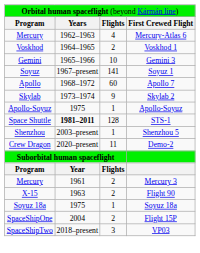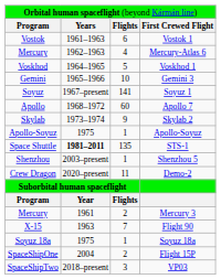 <table class=wikitable style="text-align:center; font-size:11px; float:right; clear:right; margin:2px">
 <tr bgcolor= style="font-size: smaller;">
 <td colspan="4" style="text-align:center;"><strong>Orbital human spaceflight</strong> (beyond <a href='#'>Kármán line</a>)</td>
 </tr>
 <tr>
 <th>Program</th>
 <th>Years</th>
 <th>Flights</th>
 <th>First Crewed Flight</th>
 </tr>
 <tr>
+<td><a href='#'>Vostok</a></td>
+<td>1961–1963</td>
+<td>6</td>
+<td><a href='#'>Vostok 1</a></td>
+</tr>
+<tr>
 <td><a href='#'>Mercury</a></td>
 <td>1962–1963</td>
 <td>4</td>
 <td><a href='#'>Mercury-Atlas 6</a></td>
 </tr>
 <tr>
 <td><a href='#'>Voskhod</a></td>
 <td>1964–1965</td>
-<td>2</td>
+<td>5</td>
 <td><a href='#'>Voskhod 1</a></td>
 </tr>
 <tr>
 <td><a href='#'>Gemini</a></td>
 <td>1965–1966</td>
 <td>10</td>
 <td><a href='#'>Gemini 3</a></td>
 </tr>
 <tr>
 <td><a href='#'>Soyuz</a></td>
 <td>1967–present</td>
 <td>141</td>
 <td><a href='#'>Soyuz 1</a></td>
 </tr>
 <tr>
 <td><a href='#'>Apollo</a></td>
 <td>1968–1972</td>
 <td>60</td>
 <td><a href='#'>Apollo 7</a></td>
 </tr>
 <tr>
 <td><a href='#'>Skylab</a></td>
 <td>1973–1974</td>
 <td>9</td>
 <td><a href='#'>Skylab 2</a></td>
 </tr>
 <tr>
 <td><a href='#'>Apollo-Soyuz</a></td>
 <td>1975</td>
 <td>1</td>
 <td><a href='#'>Apollo-Soyuz</a></td>
 </tr>
 <tr>
 <td><a href='#'>Space Shuttle</a></td>
 <td><strong>1981–2011</strong></td>
-<td>128</td>
+<td>135</td>
 <td><a href='#'>STS-1</a></td>
 </tr>
 <tr>
 <td><a href='#'>Shenzhou</a></td>
 <td>2003–present</td>
 <td>1</td>
 <td><a href='#'>Shenzhou 5</a></td>
 </tr>
 <tr>
 <td><a href='#'>Crew Dragon</a></td>
 <td>2020–present</td>
 <td>11</td>
 <td><a href='#'>Demo-2</a></td>
 </tr>
 <tr bgcolor= style="font-size: smaller;">
 <td colspan="3" style="text-align:center;"><strong>Suborbital human spaceflight</strong></td>
 <td></td>
 </tr>
 <tr>
 <th>Program</th>
 <th>Year</th>
 <th>Flights</th>
 <th></th>
 </tr>
 <tr>
 <td><a href='#'>Mercury</a></td>
 <td>1961</td>
 <td>2</td>
 <td><a href='#'>Mercury 3</a></td>
 </tr>
 <tr>
 <td><a href='#'>X-15</a></td>
 <td>1963</td>
-<td>2</td>
+<td>7</td>
 <td><a href='#'>Flight 90</a></td>
 </tr>
 <tr>
 <td><a href='#'>Soyuz 18a</a></td>
 <td>1975</td>
 <td>1</td>
 <td><a href='#'>Soyuz 18a</a></td>
 </tr>
 <tr>
 <td><a href='#'>SpaceShipOne</a></td>
 <td>2004</td>
 <td>2</td>
 <td><a href='#'>Flight 15P</a></td>
 </tr>
 <tr>
 <td><a href='#'>SpaceShipTwo</a></td>
 <td>2018–present</td>
 <td>3</td>
 <td><a href='#'>VP03</a></td>
 </tr>
 </table>
